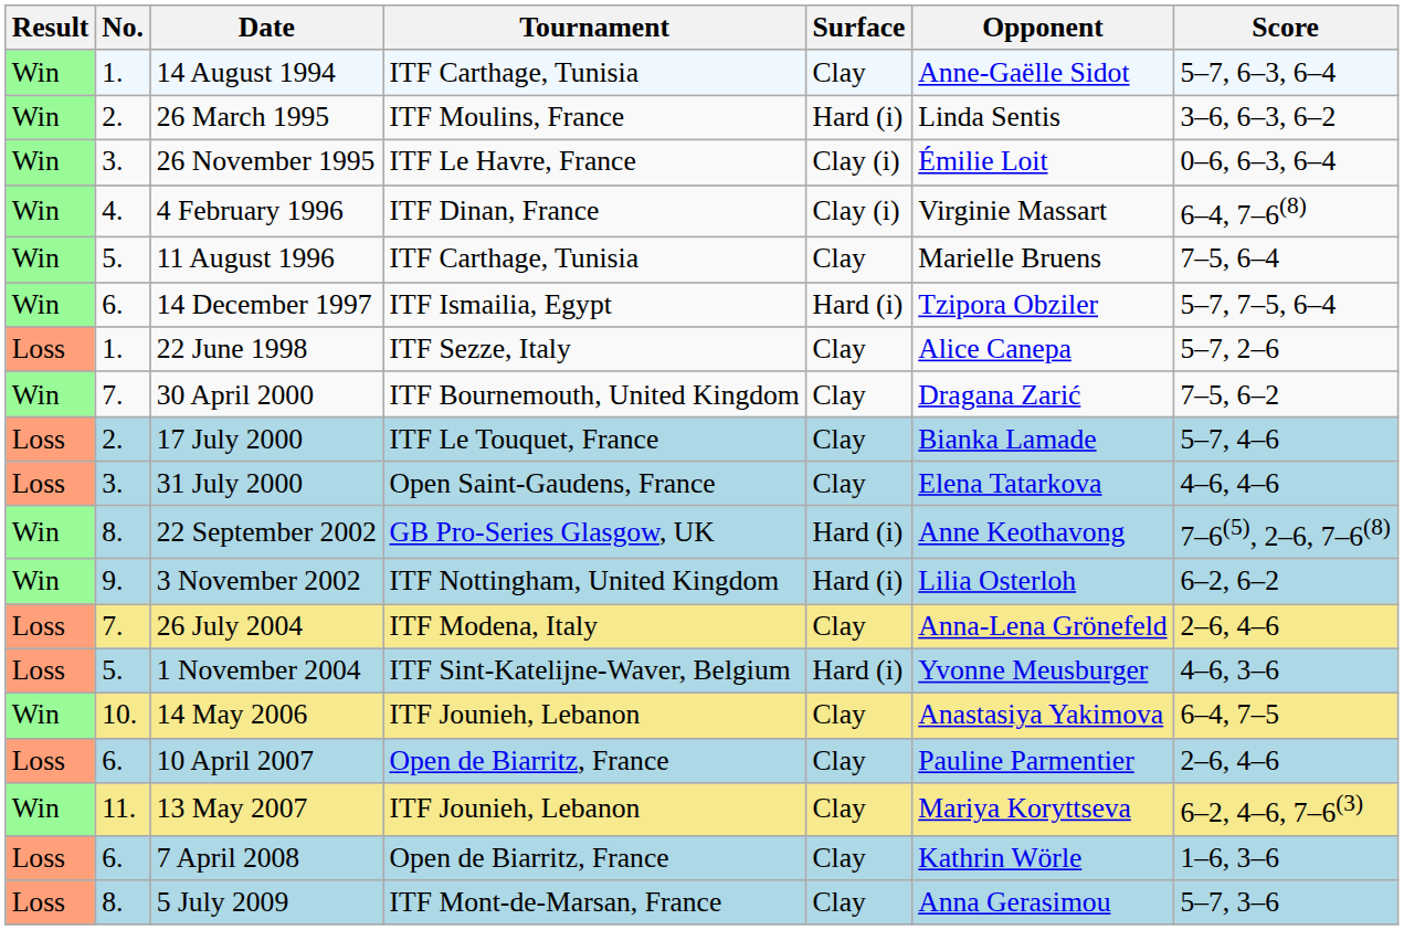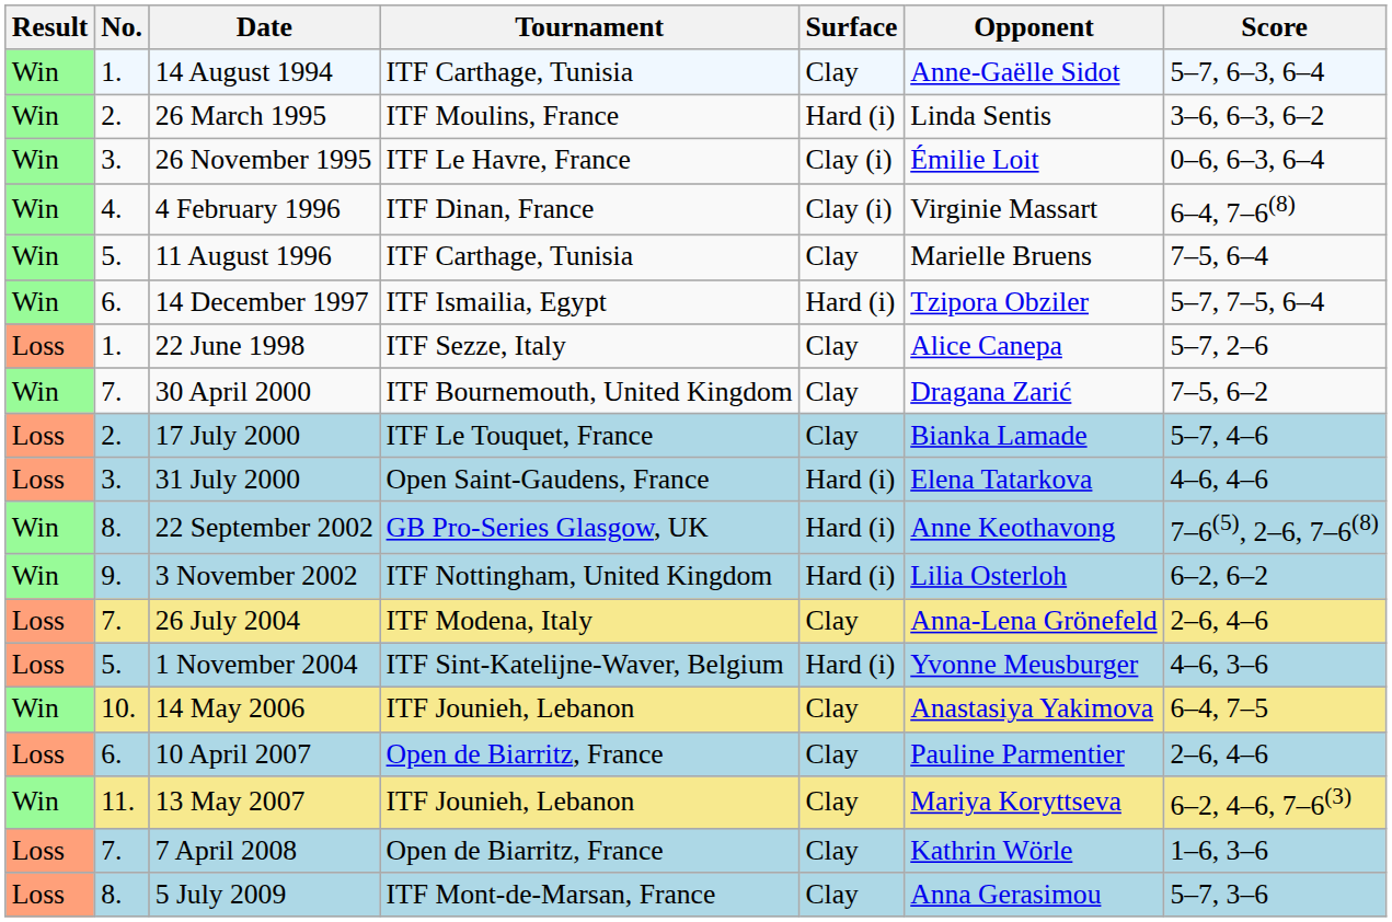 <table class="sortable wikitable">
 <tr>
 <th>Result</th>
 <th>No.</th>
 <th>Date</th>
 <th>Tournament</th>
 <th>Surface</th>
 <th>Opponent</th>
 <th class="unsortable">Score</th>
 </tr>
 <tr style="background:#f0f8ff;">
 <td style="background:#98fb98;">Win</td>
 <td>1.</td>
 <td>14 August 1994</td>
 <td>ITF Carthage, Tunisia</td>
 <td>Clay</td>
 <td> <a href='#'>Anne-Gaëlle Sidot</a></td>
 <td>5–7, 6–3, 6–4</td>
 </tr>
 <tr>
 <td style="background:#98fb98;">Win</td>
 <td>2.</td>
 <td>26 March 1995</td>
 <td>ITF Moulins, France</td>
 <td>Hard (i)</td>
 <td> Linda Sentis</td>
 <td>3–6, 6–3, 6–2</td>
 </tr>
 <tr>
 <td style="background:#98fb98;">Win</td>
 <td>3.</td>
 <td>26 November 1995</td>
 <td>ITF Le Havre, France</td>
 <td>Clay (i)</td>
 <td> <a href='#'>Émilie Loit</a></td>
 <td>0–6, 6–3, 6–4</td>
 </tr>
 <tr>
 <td style="background:#98fb98;">Win</td>
 <td>4.</td>
 <td>4 February 1996</td>
 <td>ITF Dinan, France</td>
 <td>Clay (i)</td>
 <td> Virginie Massart</td>
 <td>6–4, 7–6<sup>(8)</sup></td>
 </tr>
 <tr>
 <td style="background:#98fb98;">Win</td>
 <td>5.</td>
 <td>11 August 1996</td>
 <td>ITF Carthage, Tunisia</td>
 <td>Clay</td>
 <td> Marielle Bruens</td>
 <td>7–5, 6–4</td>
 </tr>
 <tr>
 <td style="background:#98fb98;">Win</td>
 <td>6.</td>
 <td>14 December 1997</td>
 <td>ITF Ismailia, Egypt</td>
 <td>Hard (i)</td>
 <td> <a href='#'>Tzipora Obziler</a></td>
 <td>5–7, 7–5, 6–4</td>
 </tr>
 <tr>
 <td style="background:#ffa07a;">Loss</td>
 <td>1.</td>
 <td>22 June 1998</td>
 <td>ITF Sezze, Italy</td>
 <td>Clay</td>
 <td> <a href='#'>Alice Canepa</a></td>
 <td>5–7, 2–6</td>
 </tr>
 <tr>
 <td style="background:#98fb98;">Win</td>
 <td>7.</td>
 <td>30 April 2000</td>
 <td>ITF Bournemouth, United Kingdom</td>
 <td>Clay</td>
 <td> <a href='#'>Dragana Zarić</a></td>
 <td>7–5, 6–2</td>
 </tr>
 <tr style="background:lightblue;">
 <td style="background:#ffa07a;">Loss</td>
 <td>2.</td>
 <td>17 July 2000</td>
 <td>ITF Le Touquet, France</td>
 <td>Clay</td>
 <td> <a href='#'>Bianka Lamade</a></td>
 <td>5–7, 4–6</td>
 </tr>
 <tr style="background:lightblue;">
 <td style="background:#ffa07a;">Loss</td>
 <td>3.</td>
 <td>31 July 2000</td>
 <td>Open Saint-Gaudens, France</td>
-<td>Clay</td>
+<td>Hard (i)</td>
 <td> <a href='#'>Elena Tatarkova</a></td>
 <td>4–6, 4–6</td>
 </tr>
 <tr style="background:lightblue;">
 <td style="background:#98fb98;">Win</td>
 <td>8.</td>
 <td>22 September 2002</td>
 <td><a href='#'>GB Pro-Series Glasgow</a>, UK</td>
 <td>Hard (i)</td>
 <td> <a href='#'>Anne Keothavong</a></td>
 <td>7–6<sup>(5)</sup>, 2–6, 7–6<sup>(8)</sup></td>
 </tr>
 <tr style="background:lightblue;">
 <td style="background:#98fb98;">Win</td>
 <td>9.</td>
 <td>3 November 2002</td>
 <td>ITF Nottingham, United Kingdom</td>
 <td>Hard (i)</td>
 <td> <a href='#'>Lilia Osterloh</a></td>
 <td>6–2, 6–2</td>
 </tr>
 <tr style="background:#f7e98e;">
 <td style="background:#ffa07a;">Loss</td>
 <td>7.</td>
 <td>26 July 2004</td>
 <td>ITF Modena, Italy</td>
 <td>Clay</td>
 <td> <a href='#'>Anna-Lena Grönefeld</a></td>
 <td>2–6, 4–6</td>
 </tr>
 <tr style="background:lightblue;">
 <td style="background:#ffa07a;">Loss</td>
 <td>5.</td>
 <td>1 November 2004</td>
 <td>ITF Sint-Katelijne-Waver, Belgium</td>
 <td>Hard (i)</td>
 <td> <a href='#'>Yvonne Meusburger</a></td>
 <td>4–6, 3–6</td>
 </tr>
 <tr style="background:#f7e98e;">
 <td style="background:#98fb98;">Win</td>
 <td>10.</td>
 <td>14 May 2006</td>
 <td>ITF Jounieh, Lebanon</td>
 <td>Clay</td>
 <td> <a href='#'>Anastasiya Yakimova</a></td>
 <td>6–4, 7–5</td>
 </tr>
 <tr style="background:lightblue;">
 <td style="background:#ffa07a;">Loss</td>
 <td>6.</td>
 <td>10 April 2007</td>
 <td><a href='#'>Open de Biarritz</a>, France</td>
 <td>Clay</td>
 <td> <a href='#'>Pauline Parmentier</a></td>
 <td>2–6, 4–6</td>
 </tr>
 <tr style="background:#f7e98e;">
 <td style="background:#98fb98;">Win</td>
 <td>11.</td>
 <td>13 May 2007</td>
 <td>ITF Jounieh, Lebanon</td>
 <td>Clay</td>
 <td> <a href='#'>Mariya Koryttseva</a></td>
 <td>6–2, 4–6, 7–6<sup>(3)</sup></td>
 </tr>
 <tr style="background:lightblue;">
 <td style="background:#ffa07a;">Loss</td>
-<td>6.</td>
+<td>7.</td>
 <td>7 April 2008</td>
 <td>Open de Biarritz, France</td>
 <td>Clay</td>
 <td> <a href='#'>Kathrin Wörle</a></td>
 <td>1–6, 3–6</td>
 </tr>
 <tr style="background:lightblue;">
 <td style="background:#ffa07a;">Loss</td>
 <td>8.</td>
 <td>5 July 2009</td>
 <td>ITF Mont-de-Marsan, France</td>
 <td>Clay</td>
 <td> <a href='#'>Anna Gerasimou</a></td>
 <td>5–7, 3–6</td>
 </tr>
 </table>
